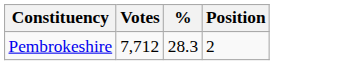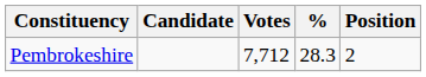 <table class="wikitable">
 <tr>
 <th>Constituency</th>
+<th>Candidate</th>
 <th>Votes</th>
 <th>%</th>
 <th>Position</th>
 </tr>
 <tr>
 <td><a href='#'>Pembrokeshire</a></td>
+<td></td>
 <td>7,712</td>
 <td>28.3</td>
 <td>2</td>
 </tr>
 </table>
